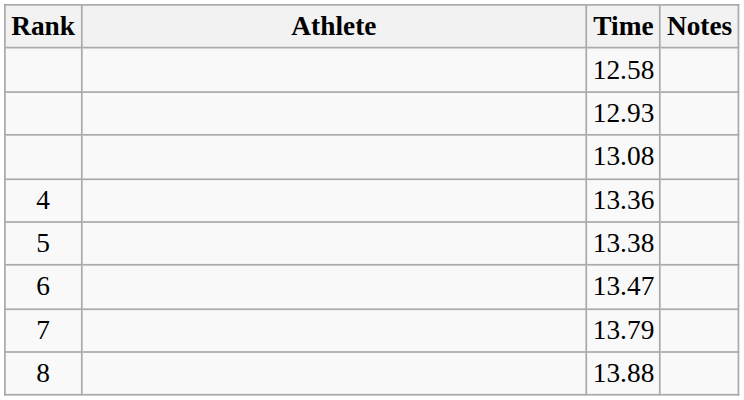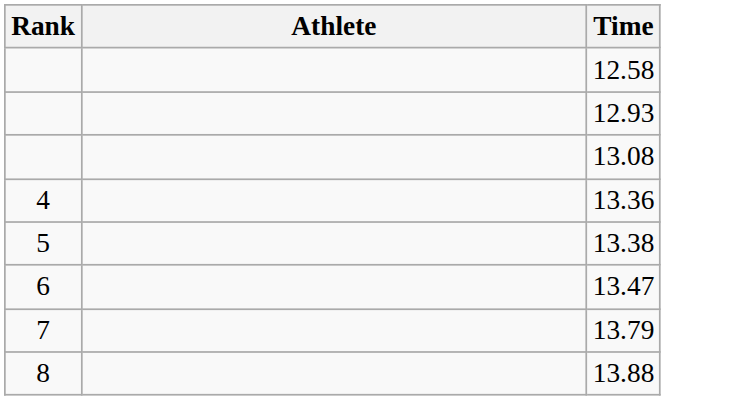 <table class="wikitable" style="text-align:center">
 <tr>
 <th>Rank</th>
 <th Style="width:18em">Athlete</th>
 <th>Time</th>
-<th>Notes</th>
 </tr>
 <tr>
 <td></td>
 <td style="text-align:left"></td>
 <td>12.58</td>
-<td></td>
 </tr>
 <tr>
 <td></td>
 <td style="text-align:left"></td>
 <td>12.93</td>
-<td></td>
 </tr>
 <tr>
 <td></td>
 <td style="text-align:left"></td>
 <td>13.08</td>
-<td></td>
 </tr>
 <tr>
 <td>4</td>
 <td style="text-align:left"></td>
 <td>13.36</td>
-<td></td>
 </tr>
 <tr>
 <td>5</td>
 <td style="text-align:left"></td>
 <td>13.38</td>
-<td></td>
 </tr>
 <tr>
 <td>6</td>
 <td style="text-align:left"></td>
 <td>13.47</td>
-<td></td>
 </tr>
 <tr>
 <td>7</td>
 <td style="text-align:left"></td>
 <td>13.79</td>
-<td></td>
 </tr>
 <tr>
 <td>8</td>
 <td style="text-align:left"></td>
 <td>13.88</td>
-<td></td>
 </tr>
 </table>
